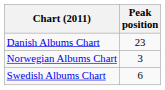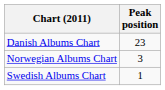 <table class="wikitable sortable">
 <tr>
 <th>Chart (2011)</th>
 <th>Peak<br>position</th>
 </tr>
 <tr>
 <td><a href='#'>Danish Albums Chart</a></td>
 <td align="center">23</td>
 </tr>
 <tr>
 <td><a href='#'>Norwegian Albums Chart</a></td>
 <td align="center">3</td>
 </tr>
 <tr>
 <td><a href='#'>Swedish Albums Chart</a></td>
-<td align="center">6</td>
+<td align="center">1</td>
 </tr>
 </table>
